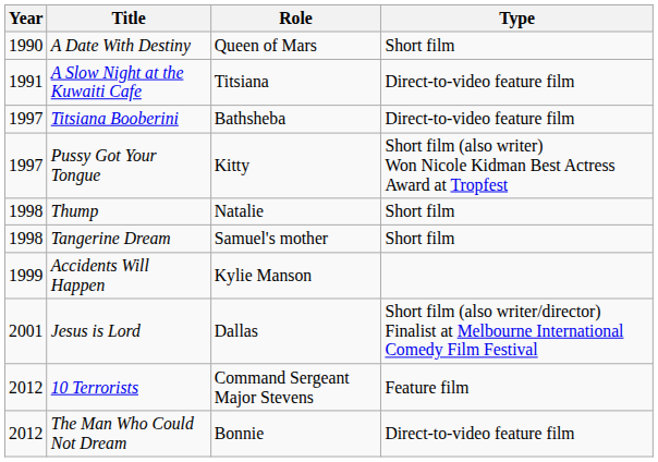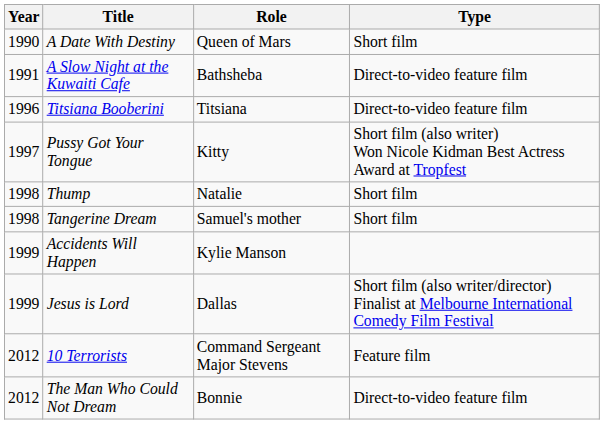 <table class=wikitable>
 <tr>
 <th>Year</th>
 <th>Title</th>
 <th>Role</th>
 <th>Type</th>
 </tr>
 <tr>
 <td>1990</td>
 <td><em>A Date With Destiny</em></td>
 <td>Queen of Mars</td>
 <td>Short film</td>
 </tr>
 <tr>
 <td>1991</td>
 <td><em><a href='#'>A Slow Night at the Kuwaiti Cafe</a></em></td>
-<td>Titsiana</td>
+<td>Bathsheba</td>
 <td>Direct-to-video feature film</td>
 </tr>
 <tr>
-<td>1997</td>
+<td>1996</td>
 <td><em><a href='#'>Titsiana Booberini</a></em></td>
-<td>Bathsheba</td>
+<td>Titsiana</td>
 <td>Direct-to-video feature film</td>
 </tr>
 <tr>
 <td>1997</td>
 <td><em>Pussy Got Your Tongue</em></td>
 <td>Kitty</td>
 <td>Short film (also writer)<br>Won Nicole Kidman Best Actress Award at <a href='#'>Tropfest</a></td>
 </tr>
 <tr>
 <td>1998</td>
 <td><em>Thump</em></td>
 <td>Natalie</td>
 <td>Short film</td>
 </tr>
 <tr>
 <td>1998</td>
 <td><em>Tangerine Dream</em></td>
 <td>Samuel's mother</td>
 <td>Short film</td>
 </tr>
 <tr>
 <td>1999</td>
 <td><em>Accidents Will Happen</em></td>
 <td>Kylie Manson</td>
 <td></td>
 </tr>
 <tr>
-<td>2001</td>
+<td>1999</td>
 <td><em>Jesus is Lord</em></td>
 <td>Dallas</td>
 <td>Short film (also writer/director)<br>Finalist at <a href='#'>Melbourne International Comedy Film Festival</a></td>
 </tr>
 <tr>
 <td>2012</td>
 <td><em><a href='#'>10 Terrorists</a></em></td>
 <td>Command Sergeant Major Stevens</td>
 <td>Feature film</td>
 </tr>
 <tr>
 <td>2012</td>
 <td><em>The Man Who Could Not Dream</em></td>
 <td>Bonnie</td>
 <td>Direct-to-video feature film</td>
 </tr>
 </table>
